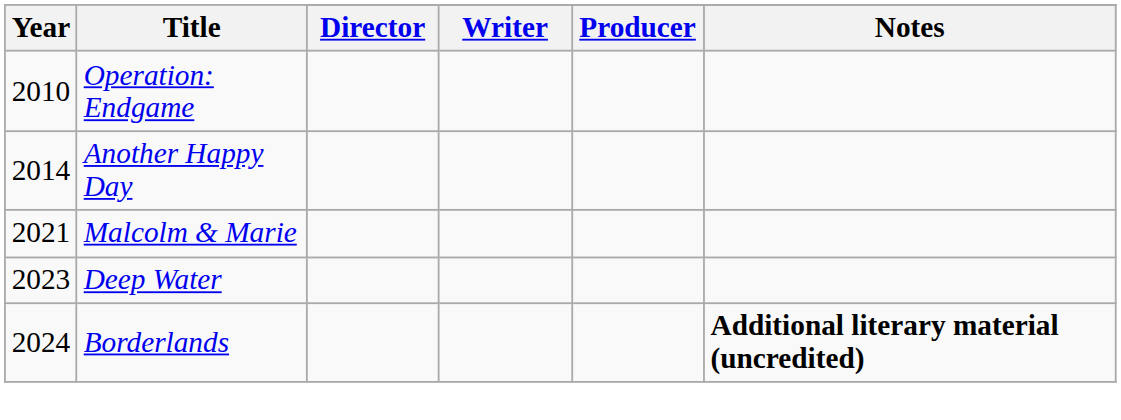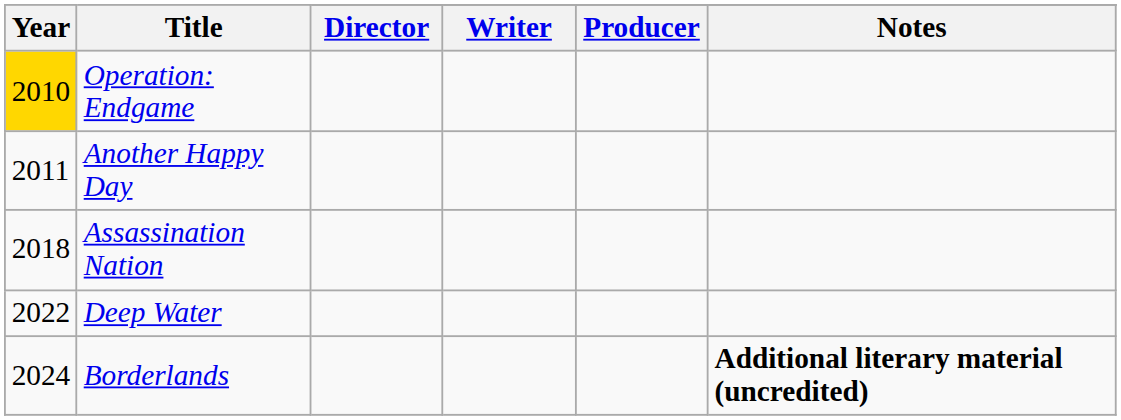 <table class="wikitable plainrowheaders">
 <tr>
 <th rowspan="2">Year</th>
 <th rowspan="2">Title</th>
 </tr>
 <tr>
 <th width=65><a href='#'>Director</a></th>
 <th width=65><a href='#'>Writer</a></th>
 <th width=65><a href='#'>Producer</a></th>
 <th>Notes</th>
 </tr>
 <tr>
-<td>2010</td>
+<td style="background: gold;">2010</td>
 <td><em><a href='#'>Operation: Endgame</a></em></td>
 <td></td>
 <td></td>
 <td></td>
 <td></td>
 </tr>
 <tr>
-<td>2014</td>
+<td>2011</td>
 <td><em><a href='#'>Another Happy Day</a></em></td>
 <td></td>
 <td></td>
 <td></td>
 <td></td>
 </tr>
 <tr>
-<td>2021</td>
-<td><em><a href='#'>Malcolm & Marie</a></em></td>
+<td>2018</td>
+<td><em><a href='#'>Assassination Nation</a></em></td>
 <td></td>
 <td></td>
 <td></td>
 <td></td>
 </tr>
 <tr>
-<td>2023</td>
+<td>2022</td>
 <td><em><a href='#'>Deep Water</a></em></td>
 <td></td>
 <td></td>
 <td></td>
 <td></td>
 </tr>
 <tr>
 <td>2024</td>
 <td><em><a href='#'>Borderlands</a></em></td>
 <td></td>
 <td></td>
 <td></td>
 <td><strong>Additional literary material (uncredited)</strong></td>
 </tr>
 </table>
